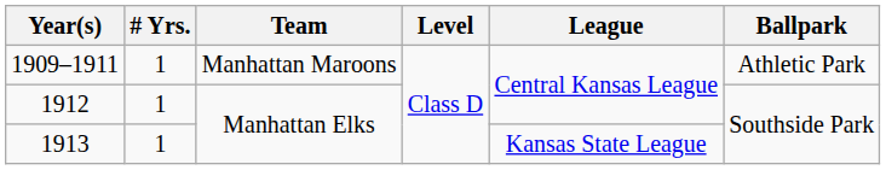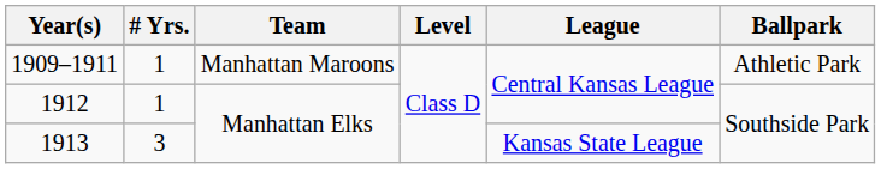 <table class="wikitable" style="text-align:center; font-size: 95%;">
 <tr>
 <th>Year(s)</th>
 <th># Yrs.</th>
 <th>Team</th>
 <th>Level</th>
 <th>League</th>
 <th>Ballpark</th>
 </tr>
 <tr>
 <td>1909–1911</td>
 <td>1</td>
 <td>Manhattan Maroons</td>
 <td rowspan=3><a href='#'>Class D</a></td>
 <td rowspan=2><a href='#'>Central Kansas League</a></td>
 <td>Athletic Park</td>
 </tr>
 <tr>
 <td>1912</td>
 <td>1</td>
 <td rowspan=2>Manhattan Elks</td>
 <td rowspan=2>Southside Park</td>
 </tr>
 <tr>
 <td>1913</td>
-<td>1</td>
+<td>3</td>
 <td><a href='#'>Kansas State League</a></td>
 </tr>
 </table>
